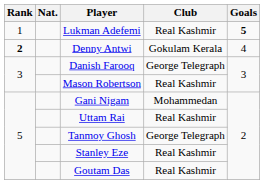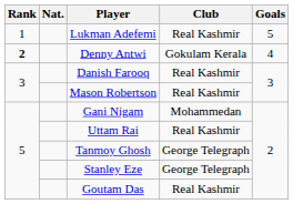 <table class="wikitable" style="text-align:center">
 <tr>
 <th>Rank</th>
 <th>Nat.</th>
 <th>Player</th>
 <th>Club</th>
 <th>Goals</th>
 </tr>
 <tr>
 <td>1</td>
 <td></td>
 <td><a href='#'>Lukman Adefemi</a></td>
 <td>Real Kashmir</td>
-<td><strong>5</strong></td>
+<td>5</td>
 </tr>
 <tr>
 <td><strong>2</strong></td>
 <td></td>
 <td><a href='#'>Denny Antwi</a></td>
 <td>Gokulam Kerala</td>
 <td>4</td>
 </tr>
 <tr>
 <td rowspan="2">3</td>
 <td></td>
 <td><a href='#'>Danish Farooq</a></td>
-<td>George Telegraph</td>
+<td>Real Kashmir</td>
 <td rowspan="2">3</td>
 </tr>
 <tr>
 <td></td>
 <td><a href='#'>Mason Robertson</a></td>
 <td>Real Kashmir</td>
 </tr>
 <tr>
 <td rowspan="5">5</td>
 <td></td>
 <td><a href='#'>Gani Nigam</a></td>
 <td>Mohammedan</td>
 <td rowspan="5">2</td>
 </tr>
 <tr>
 <td></td>
 <td><a href='#'>Uttam Rai</a></td>
 <td>Real Kashmir</td>
 </tr>
 <tr>
 <td></td>
 <td><a href='#'>Tanmoy Ghosh</a></td>
 <td>George Telegraph</td>
 </tr>
 <tr>
 <td></td>
 <td><a href='#'>Stanley Eze</a></td>
-<td>Real Kashmir</td>
+<td>George Telegraph</td>
 </tr>
 <tr>
 <td></td>
 <td><a href='#'>Goutam Das</a></td>
 <td>Real Kashmir</td>
 </tr>
 </table>
